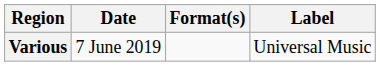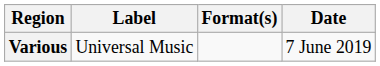 <table class="wikitable plainrowheaders">
 <tr>
 <th scope="col">Region</th>
+<th scope="col">Label</th>
+<th scope="col">Format(s)</th>
 <th scope="col">Date</th>
-<th scope="col">Format(s)</th>
-<th scope="col">Label</th>
 </tr>
 <tr>
 <th scope="row">Various</th>
+<td>Universal Music</td>
+<td></td>
 <td>7 June 2019</td>
-<td></td>
-<td>Universal Music</td>
 </tr>
 </table>
